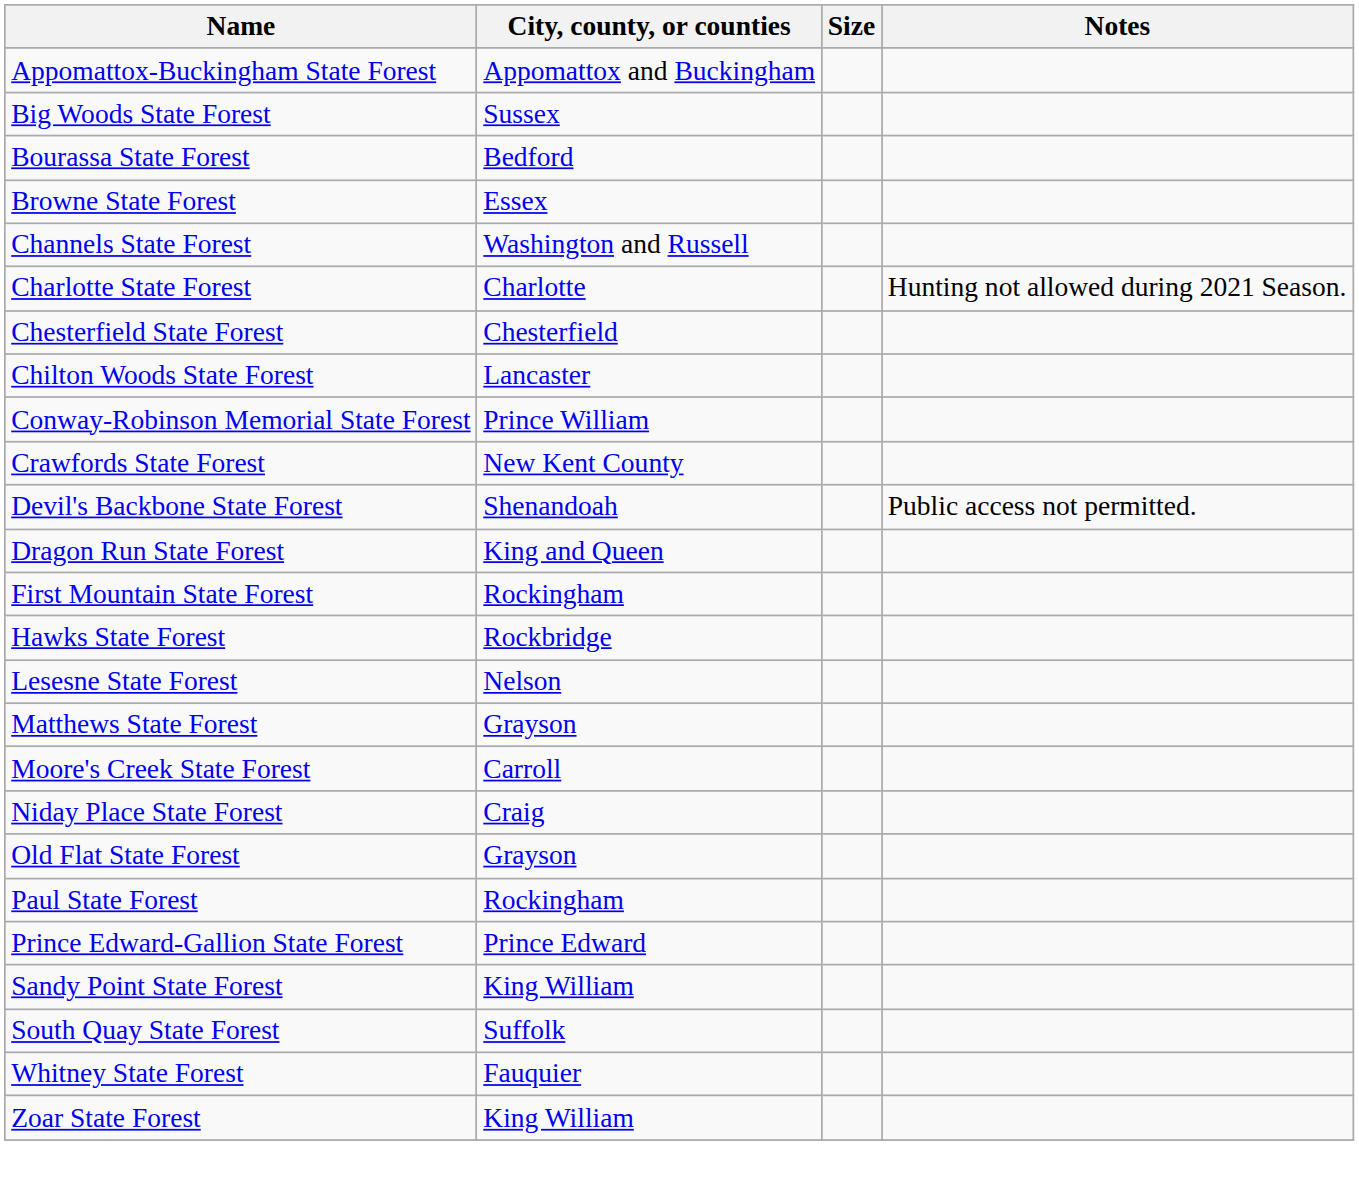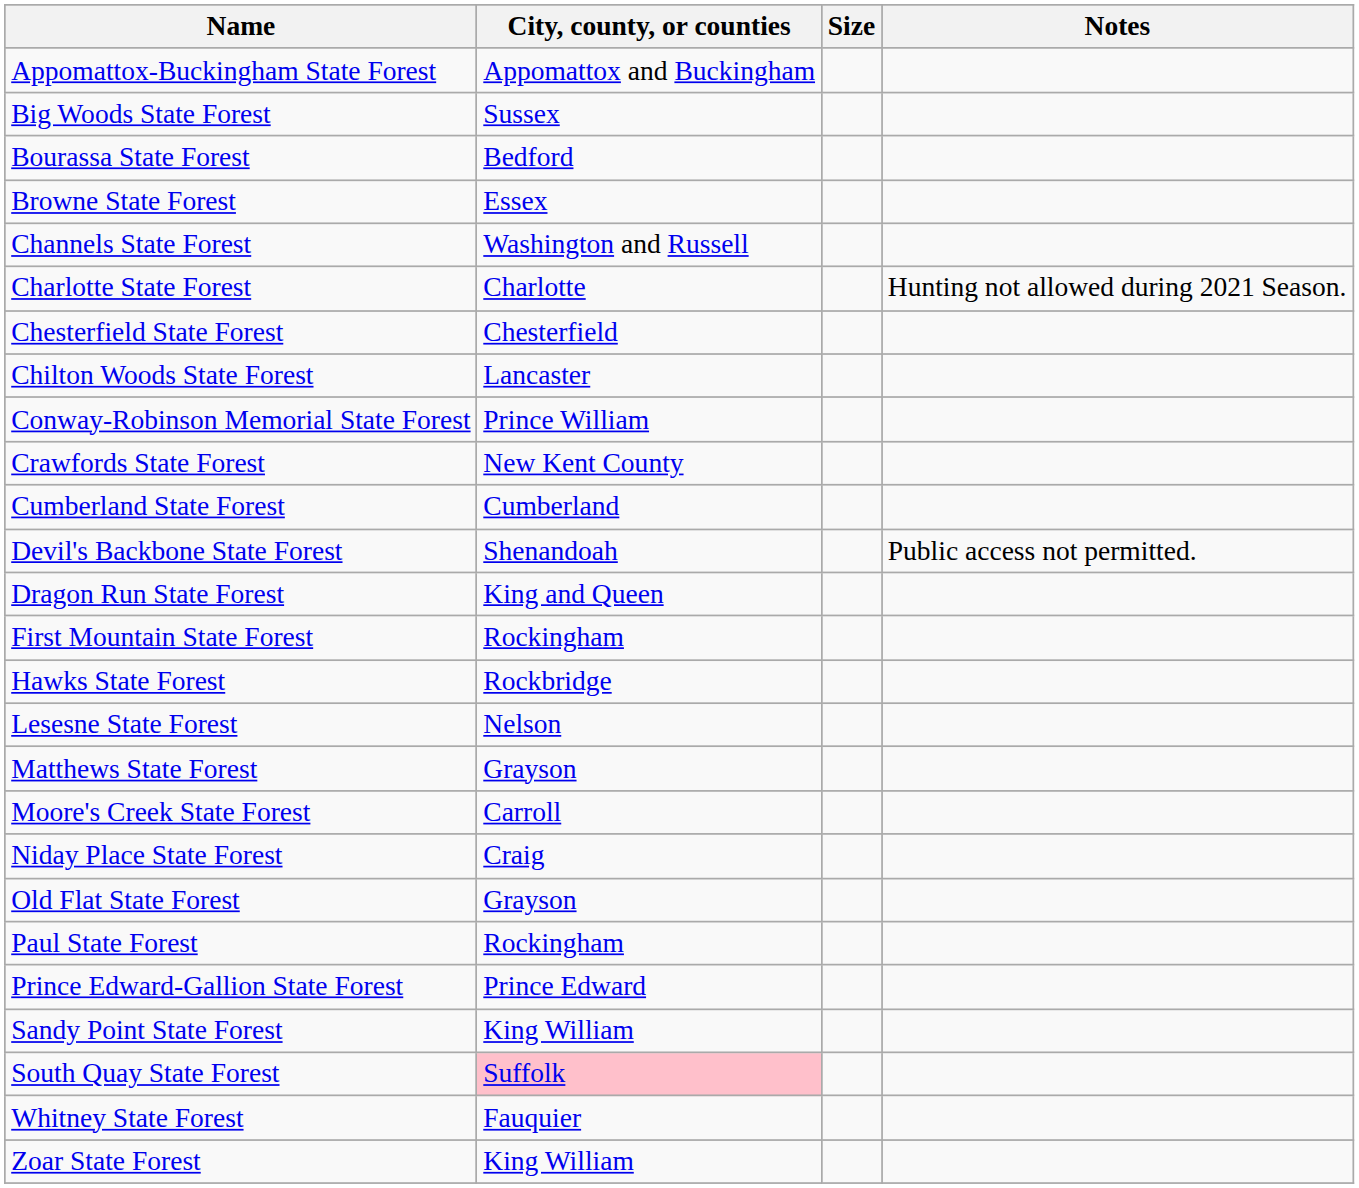 <table class="sortable wikitable">
 <tr>
 <th scope="col" width="*;">Name</th>
 <th scope="col" width="*;">City, county, or counties</th>
 <th scope="col" width="*;">Size</th>
 <th scope="col" width="35%">Notes</th>
 </tr>
 <tr>
 <td><a href='#'>Appomattox-Buckingham State Forest</a></td>
 <td><a href='#'>Appomattox</a> and <a href='#'>Buckingham</a></td>
 <td></td>
 <td></td>
 </tr>
 <tr>
 <td><a href='#'>Big Woods State Forest</a></td>
 <td><a href='#'>Sussex</a></td>
 <td></td>
 <td></td>
 </tr>
 <tr>
 <td><a href='#'>Bourassa State Forest</a></td>
 <td><a href='#'>Bedford</a></td>
 <td></td>
 <td></td>
 </tr>
 <tr>
 <td><a href='#'>Browne State Forest</a></td>
 <td><a href='#'>Essex</a></td>
 <td></td>
 <td></td>
 </tr>
 <tr>
 <td><a href='#'>Channels State Forest</a></td>
 <td><a href='#'>Washington</a> and <a href='#'>Russell</a></td>
 <td></td>
 <td></td>
 </tr>
 <tr>
 <td><a href='#'>Charlotte State Forest</a></td>
 <td><a href='#'>Charlotte</a></td>
 <td></td>
 <td>Hunting not allowed during 2021 Season.</td>
 </tr>
 <tr>
 <td><a href='#'>Chesterfield State Forest</a></td>
 <td><a href='#'>Chesterfield</a></td>
 <td></td>
 <td></td>
 </tr>
 <tr>
 <td><a href='#'>Chilton Woods State Forest</a></td>
 <td><a href='#'>Lancaster</a></td>
 <td></td>
 <td></td>
 </tr>
 <tr>
 <td><a href='#'>Conway-Robinson Memorial State Forest</a></td>
 <td><a href='#'>Prince William</a></td>
 <td></td>
 <td></td>
 </tr>
 <tr>
 <td><a href='#'>Crawfords State Forest</a></td>
 <td><a href='#'>New Kent County</a></td>
+<td></td>
+<td></td>
+</tr>
+<tr>
+<td><a href='#'>Cumberland State Forest</a></td>
+<td><a href='#'>Cumberland</a></td>
 <td></td>
 <td></td>
 </tr>
 <tr>
 <td><a href='#'>Devil's Backbone State Forest</a></td>
 <td><a href='#'>Shenandoah</a></td>
 <td></td>
 <td>Public access not permitted.</td>
 </tr>
 <tr>
 <td><a href='#'>Dragon Run State Forest</a></td>
 <td><a href='#'>King and Queen</a></td>
 <td></td>
 <td></td>
 </tr>
 <tr>
 <td><a href='#'>First Mountain State Forest</a></td>
 <td><a href='#'>Rockingham</a></td>
 <td></td>
 <td></td>
 </tr>
 <tr>
 <td><a href='#'>Hawks State Forest</a></td>
 <td><a href='#'>Rockbridge</a></td>
 <td></td>
 <td></td>
 </tr>
 <tr>
 <td><a href='#'>Lesesne State Forest</a></td>
 <td><a href='#'>Nelson</a></td>
 <td></td>
 <td></td>
 </tr>
 <tr>
 <td><a href='#'>Matthews State Forest</a></td>
 <td><a href='#'>Grayson</a></td>
 <td></td>
 <td></td>
 </tr>
 <tr>
 <td><a href='#'>Moore's Creek State Forest</a></td>
 <td><a href='#'>Carroll</a></td>
 <td></td>
 <td></td>
 </tr>
 <tr>
 <td><a href='#'>Niday Place State Forest</a></td>
 <td><a href='#'>Craig</a></td>
 <td></td>
 <td></td>
 </tr>
 <tr>
 <td><a href='#'>Old Flat State Forest</a></td>
 <td><a href='#'>Grayson</a></td>
 <td></td>
 <td></td>
 </tr>
 <tr>
 <td><a href='#'>Paul State Forest</a></td>
 <td><a href='#'>Rockingham</a></td>
 <td></td>
 <td></td>
 </tr>
 <tr>
 <td><a href='#'>Prince Edward-Gallion State Forest</a></td>
 <td><a href='#'>Prince Edward</a></td>
 <td></td>
 <td></td>
 </tr>
 <tr>
 <td><a href='#'>Sandy Point State Forest</a></td>
 <td><a href='#'>King William</a></td>
 <td></td>
 <td></td>
 </tr>
 <tr>
 <td><a href='#'>South Quay State Forest</a></td>
-<td><a href='#'>Suffolk</a></td>
+<td style="background: pink;"><a href='#'>Suffolk</a></td>
 <td></td>
 <td></td>
 </tr>
 <tr>
 <td><a href='#'>Whitney State Forest</a></td>
 <td><a href='#'>Fauquier</a></td>
 <td></td>
 <td></td>
 </tr>
 <tr>
 <td><a href='#'>Zoar State Forest</a></td>
 <td><a href='#'>King William</a></td>
 <td></td>
 <td></td>
 </tr>
 </table>
